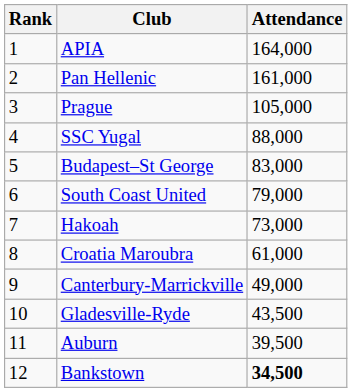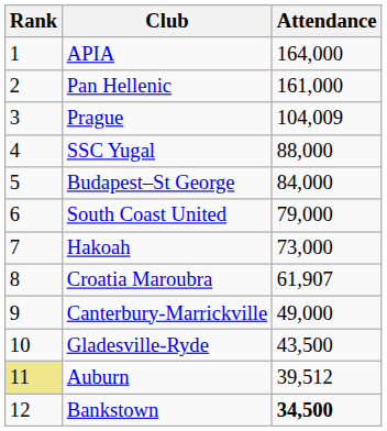 <table class="wikitable defaultcenter col2left col3right">
 <tr>
 <th>Rank</th>
 <th>Club</th>
 <th>Attendance</th>
 </tr>
 <tr>
 <td>1</td>
 <td><a href='#'>APIA</a></td>
 <td>164,000</td>
 </tr>
 <tr>
 <td>2</td>
 <td><a href='#'>Pan Hellenic</a></td>
 <td>161,000</td>
 </tr>
 <tr>
 <td>3</td>
 <td><a href='#'>Prague</a></td>
-<td>105,000</td>
+<td>104,009</td>
 </tr>
 <tr>
 <td>4</td>
 <td><a href='#'>SSC Yugal</a></td>
 <td>88,000</td>
 </tr>
 <tr>
 <td>5</td>
 <td><a href='#'>Budapest–St George</a></td>
-<td>83,000</td>
+<td>84,000</td>
 </tr>
 <tr>
 <td>6</td>
 <td><a href='#'>South Coast United</a></td>
 <td>79,000</td>
 </tr>
 <tr>
 <td>7</td>
 <td><a href='#'>Hakoah</a></td>
 <td>73,000</td>
 </tr>
 <tr>
 <td>8</td>
 <td><a href='#'>Croatia Maroubra</a></td>
-<td>61,000</td>
+<td>61,907</td>
 </tr>
 <tr>
 <td>9</td>
 <td><a href='#'>Canterbury-Marrickville</a></td>
 <td>49,000</td>
 </tr>
 <tr>
 <td>10</td>
 <td><a href='#'>Gladesville-Ryde</a></td>
 <td>43,500</td>
 </tr>
 <tr>
-<td>11</td>
+<td style="background: khaki;">11</td>
 <td><a href='#'>Auburn</a></td>
-<td>39,500</td>
+<td>39,512</td>
 </tr>
 <tr>
 <td>12</td>
 <td><a href='#'>Bankstown</a></td>
 <td><strong>34,500</strong></td>
 </tr>
 </table>
